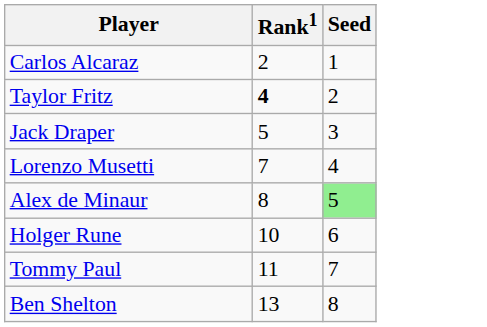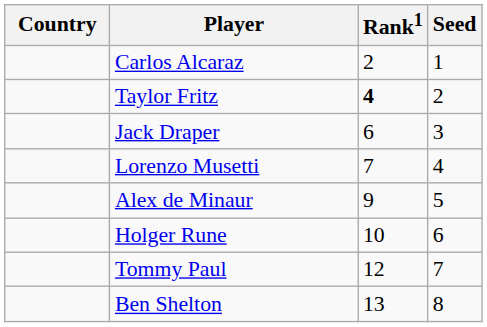 <table class="wikitable" border="1">
 <tr>
+<th width="70">Country</th>
 <th width="175">Player</th>
 <th>Rank<sup>1</sup></th>
 <th>Seed</th>
 </tr>
 <tr>
+<td></td>
 <td><a href='#'>Carlos Alcaraz</a></td>
 <td>2</td>
 <td>1</td>
 </tr>
 <tr>
+<td></td>
 <td><a href='#'>Taylor Fritz</a></td>
 <td><strong>4</strong></td>
 <td>2</td>
 </tr>
 <tr>
+<td></td>
 <td><a href='#'>Jack Draper</a></td>
-<td>5</td>
+<td>6</td>
 <td>3</td>
 </tr>
 <tr>
+<td></td>
 <td><a href='#'>Lorenzo Musetti</a></td>
 <td>7</td>
 <td>4</td>
 </tr>
 <tr>
+<td></td>
 <td><a href='#'>Alex de Minaur</a></td>
-<td>8</td>
-<td style="background: lightgreen;">5</td>
+<td>9</td>
+<td>5</td>
 </tr>
 <tr>
+<td></td>
 <td><a href='#'>Holger Rune</a></td>
 <td>10</td>
 <td>6</td>
 </tr>
 <tr>
+<td></td>
 <td><a href='#'>Tommy Paul</a></td>
-<td>11</td>
+<td>12</td>
 <td>7</td>
 </tr>
 <tr>
+<td></td>
 <td><a href='#'>Ben Shelton</a></td>
 <td>13</td>
 <td>8</td>
 </tr>
 </table>
